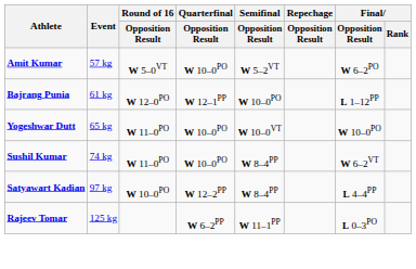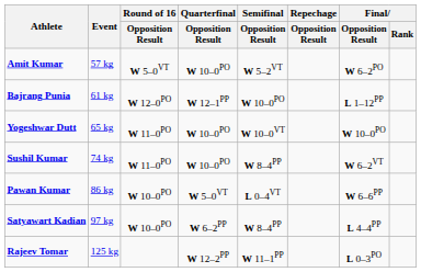 <table class=wikitable style="text-align:center; font-size:90%">
 <tr>
 <th rowspan=2>Athlete</th>
 <th rowspan=2>Event</th>
 <th>Round of 16</th>
 <th>Quarterfinal</th>
 <th>Semifinal</th>
 <th>Repechage</th>
 <th colspan=2>Final/</th>
 </tr>
 <tr style="font-size: 95%">
 <th>Opposition<br>Result</th>
 <th>Opposition<br>Result</th>
 <th>Opposition<br>Result</th>
 <th>Opposition<br>Result</th>
 <th>Opposition<br>Result</th>
 <th>Rank</th>
 </tr>
 <tr>
 <td align=left><strong><a href='#'>Amit Kumar</a></strong></td>
 <td align=left><a href='#'>57 kg</a></td>
 <td><br><strong>W</strong> 5–0<sup>VT</sup></td>
 <td><br><strong>W</strong> 10–0<sup>PO</sup></td>
 <td><br><strong>W</strong> 5–2<sup>VT</sup></td>
 <td></td>
 <td><br><strong>W</strong> 6–2<sup>PO</sup></td>
 <td></td>
 </tr>
 <tr>
 <td align=left><strong><a href='#'>Bajrang Punia</a></strong></td>
 <td align=left><a href='#'>61 kg</a></td>
 <td><br><strong>W</strong> 12–0<sup>PO</sup></td>
 <td><br><strong>W</strong> 12–1<sup>PP</sup></td>
 <td><br><strong>W</strong> 10–0<sup>PO</sup></td>
 <td></td>
 <td><br><strong>L</strong> 1–12<sup>PP</sup></td>
 <td></td>
 </tr>
 <tr>
 <td align=left><strong><a href='#'>Yogeshwar Dutt</a></strong></td>
 <td align=left><a href='#'>65 kg</a></td>
 <td><br><strong>W</strong> 11–0<sup>PO</sup></td>
 <td><br><strong>W</strong> 10–0<sup>PO</sup></td>
 <td><br><strong>W</strong> 10–0<sup>VT</sup></td>
 <td></td>
 <td><br><strong>W</strong> 10–0<sup>PO</sup></td>
 <td></td>
 </tr>
 <tr>
 <td align=left><strong><a href='#'>Sushil Kumar</a></strong></td>
 <td align=left><a href='#'>74 kg</a></td>
 <td><br><strong>W</strong> 11–0<sup>PO</sup></td>
 <td><br><strong>W</strong> 10–0<sup>PO</sup></td>
 <td><br><strong>W</strong> 8–4<sup>PP</sup></td>
 <td></td>
 <td><br><strong>W</strong> 6–2<sup>VT</sup></td>
 <td></td>
 </tr>
 <tr>
+<td align=left><strong><a href='#'>Pawan Kumar</a></strong></td>
+<td align=left><a href='#'>86 kg</a></td>
+<td><br><strong>W</strong> 10–0<sup>PO</sup></td>
+<td><br><strong>W</strong> 5–0<sup>VT</sup></td>
+<td><br><strong>L</strong> 0–4<sup>VT</sup></td>
+<td></td>
+<td><br><strong>W</strong> 6–6<sup>PP</sup></td>
+<td></td>
+</tr>
+<tr>
 <td align=left><strong><a href='#'>Satyawart Kadian</a></strong></td>
 <td align=left><a href='#'>97 kg</a></td>
 <td><br><strong>W</strong> 10–0<sup>PO</sup></td>
-<td><br><strong>W</strong> 12–2<sup>PP</sup></td>
+<td><br><strong>W</strong> 6–2<sup>PP</sup></td>
 <td><br><strong>W</strong> 8–4<sup>PP</sup></td>
 <td></td>
 <td><br><strong>L</strong> 4–4<sup>PP</sup></td>
 <td></td>
 </tr>
 <tr>
 <td align=left><strong><a href='#'>Rajeev Tomar</a></strong></td>
 <td align=left><a href='#'>125 kg</a></td>
 <td></td>
-<td><br><strong>W</strong> 6–2<sup>PP</sup></td>
+<td><br><strong>W</strong> 12–2<sup>PP</sup></td>
 <td><br><strong>W</strong> 11–1<sup>PP</sup></td>
 <td></td>
 <td><br><strong>L</strong> 0–3<sup>PO</sup></td>
 <td></td>
 </tr>
 </table>
